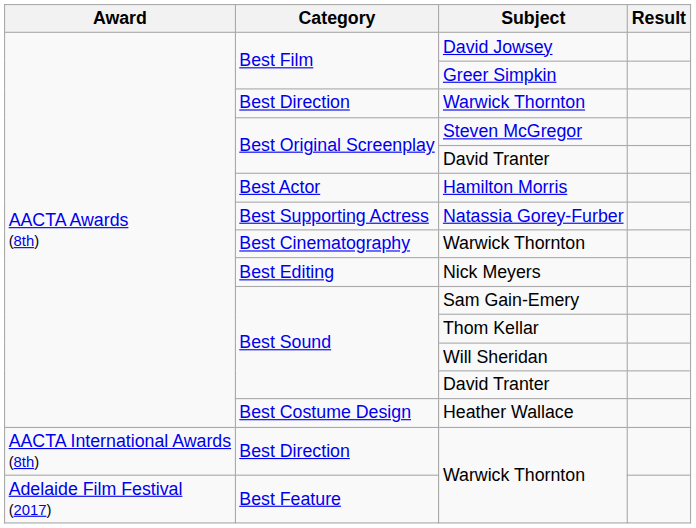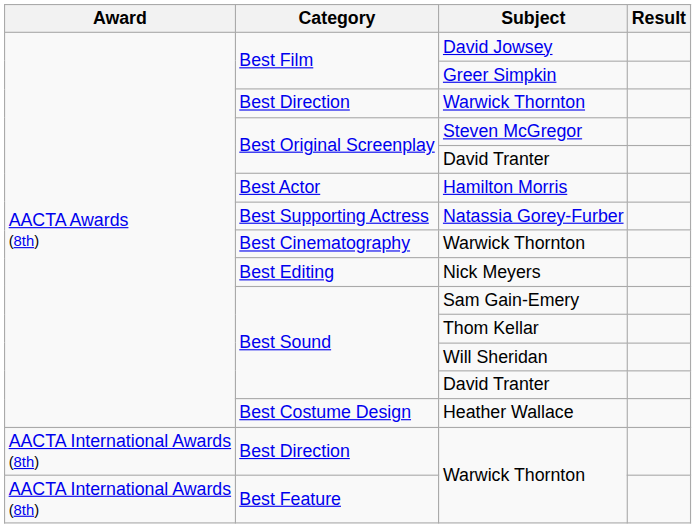 <table class="wikitable">
 <tr>
 <th>Award</th>
 <th>Category</th>
 <th>Subject</th>
 <th>Result</th>
 </tr>
 <tr>
 <td rowspan=14><a href='#'>AACTA Awards</a><br><small>(<a href='#'>8th</a>)</small></td>
 <td rowspan=2><a href='#'>Best Film</a></td>
 <td><a href='#'>David Jowsey</a></td>
 <td></td>
 </tr>
 <tr>
 <td><a href='#'>Greer Simpkin</a></td>
 <td></td>
 </tr>
 <tr>
 <td><a href='#'>Best Direction</a></td>
 <td><a href='#'>Warwick Thornton</a></td>
 <td></td>
 </tr>
 <tr>
 <td rowspan=2><a href='#'>Best Original Screenplay</a></td>
 <td><a href='#'>Steven McGregor</a></td>
 <td></td>
 </tr>
 <tr>
 <td>David Tranter</td>
 <td></td>
 </tr>
 <tr>
 <td><a href='#'>Best Actor</a></td>
 <td><a href='#'>Hamilton Morris</a></td>
 <td></td>
 </tr>
 <tr>
 <td><a href='#'>Best Supporting Actress</a></td>
 <td><a href='#'>Natassia Gorey-Furber</a></td>
 <td></td>
 </tr>
 <tr>
 <td><a href='#'>Best Cinematography</a></td>
 <td>Warwick Thornton</td>
 <td></td>
 </tr>
 <tr>
 <td><a href='#'>Best Editing</a></td>
 <td>Nick Meyers</td>
 <td></td>
 </tr>
 <tr>
 <td rowspan=4><a href='#'>Best Sound</a></td>
 <td>Sam Gain-Emery</td>
 <td></td>
 </tr>
 <tr>
 <td>Thom Kellar</td>
 <td></td>
 </tr>
 <tr>
 <td>Will Sheridan</td>
 <td></td>
 </tr>
 <tr>
 <td>David Tranter</td>
 <td></td>
 </tr>
 <tr>
 <td><a href='#'>Best Costume Design</a></td>
 <td>Heather Wallace</td>
 <td></td>
 </tr>
 <tr>
 <td rowspan=1><a href='#'>AACTA International Awards</a><br><small>(<a href='#'>8th</a>)</small></td>
 <td><a href='#'>Best Direction</a></td>
 <td rowspan=2>Warwick Thornton</td>
 <td></td>
 </tr>
 <tr>
-<td rowspan=1><a href='#'>Adelaide Film Festival</a><br><small>(<a href='#'>2017</a>)</small></td>
+<td rowspan=1><a href='#'>AACTA International Awards</a><br><small>(<a href='#'>8th</a>)</small></td>
 <td rowspan=1><a href='#'>Best Feature</a></td>
 <td></td>
 </tr>
 </table>
